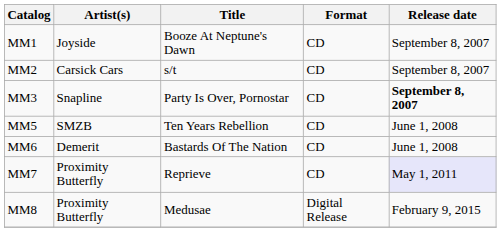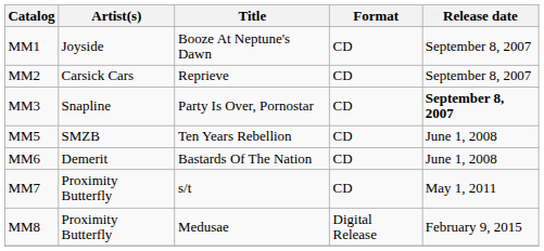 <table class="wikitable">
 <tr>
 <th>Catalog</th>
 <th>Artist(s)</th>
 <th>Title</th>
 <th>Format</th>
 <th>Release date</th>
 </tr>
 <tr>
 <td>MM1</td>
 <td>Joyside</td>
 <td>Booze At Neptune's Dawn</td>
 <td>CD</td>
 <td>September 8, 2007</td>
 </tr>
 <tr>
 <td>MM2</td>
 <td>Carsick Cars</td>
-<td>s/t</td>
+<td>Reprieve</td>
 <td>CD</td>
 <td>September 8, 2007</td>
 </tr>
 <tr>
 <td>MM3</td>
 <td>Snapline</td>
 <td>Party Is Over, Pornostar</td>
 <td>CD</td>
 <td><strong>September 8, 2007</strong></td>
 </tr>
 <tr>
 <td>MM5</td>
 <td>SMZB</td>
 <td>Ten Years Rebellion</td>
 <td>CD</td>
 <td>June 1, 2008</td>
 </tr>
 <tr>
 <td>MM6</td>
 <td>Demerit</td>
 <td>Bastards Of The Nation</td>
 <td>CD</td>
 <td>June 1, 2008</td>
 </tr>
 <tr>
 <td>MM7</td>
 <td>Proximity Butterfly</td>
-<td>Reprieve</td>
+<td>s/t</td>
 <td>CD</td>
-<td style="background: lavender;">May 1, 2011</td>
+<td>May 1, 2011</td>
 </tr>
 <tr>
 <td>MM8</td>
 <td>Proximity Butterfly</td>
 <td>Medusae</td>
 <td>Digital Release</td>
 <td>February 9, 2015</td>
 </tr>
 <tr>
 </tr>
 </table>
